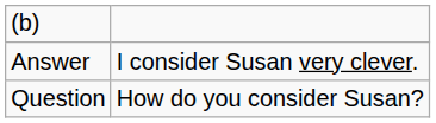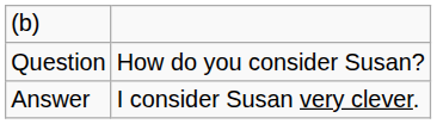 <table class="wikitable">
 <tr>
 <td>(b)</td>
 </tr>
 <tr>
+<td>Question</td>
+<td>How do you consider Susan?</td>
+</tr>
+<tr>
 <td>Answer</td>
 <td>I consider Susan <u>very clever</u>.</td>
 </tr>
-<tr>
-<td>Question</td>
-<td>How do you consider Susan?</td>
-</tr>
 </table>
